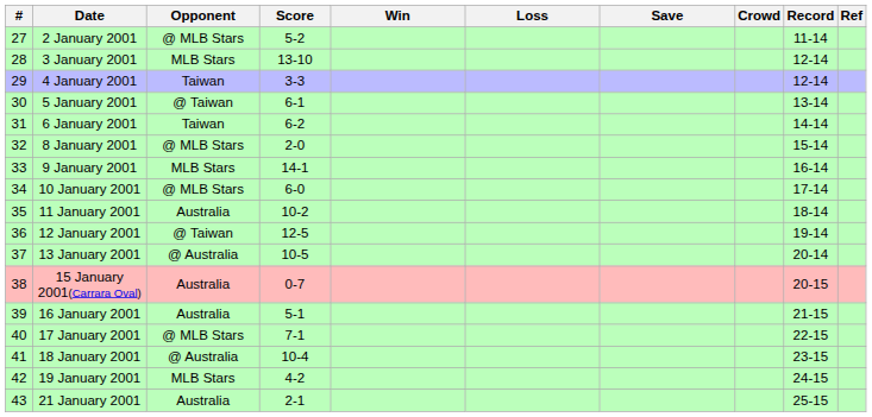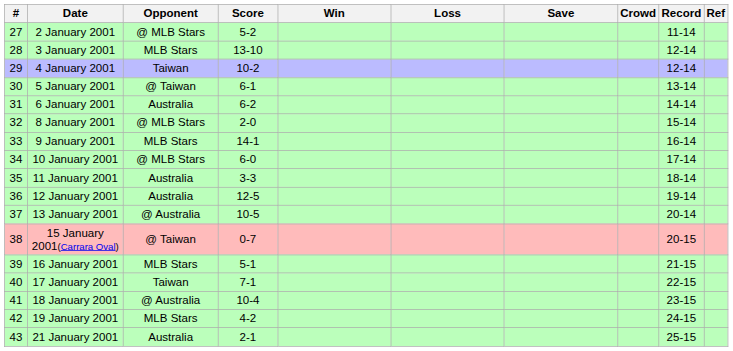 <table class="wikitable" style="text-align:center">
 <tr>
 <th width=25>#</th>
 <th width=125>Date</th>
 <th width=125>Opponent</th>
 <th width=75>Score</th>
 <th width=150>Win</th>
 <th width=150>Loss</th>
 <th width=150>Save</th>
 <th width=50>Crowd</th>
 <th width=50>Record</th>
 <th width=25>Ref</th>
 </tr>
 <tr bgcolor=#bbffbb>
 <td>27</td>
 <td>2 January 2001</td>
 <td>@ MLB Stars</td>
 <td>5-2</td>
 <td></td>
 <td></td>
 <td></td>
 <td></td>
 <td>11-14</td>
 <td></td>
 </tr>
 <tr bgcolor=#bbffbb>
 <td>28</td>
 <td>3 January 2001</td>
 <td>MLB Stars</td>
 <td>13-10</td>
 <td></td>
 <td></td>
 <td></td>
 <td></td>
 <td>12-14</td>
 <td></td>
 </tr>
 <tr bgcolor=#bbbbff>
 <td>29</td>
 <td>4 January 2001</td>
 <td>Taiwan</td>
-<td>3-3</td>
+<td>10-2</td>
 <td></td>
 <td></td>
 <td></td>
 <td></td>
 <td>12-14</td>
 <td></td>
 </tr>
 <tr bgcolor=#bbffbb>
 <td>30</td>
 <td>5 January 2001</td>
 <td>@ Taiwan</td>
 <td>6-1</td>
 <td></td>
 <td></td>
 <td></td>
 <td></td>
 <td>13-14</td>
 <td></td>
 </tr>
 <tr bgcolor=#bbffbb>
 <td>31</td>
 <td>6 January 2001</td>
-<td>Taiwan</td>
+<td>Australia</td>
 <td>6-2</td>
 <td></td>
 <td></td>
 <td></td>
 <td></td>
 <td>14-14</td>
 <td></td>
 </tr>
 <tr bgcolor=#bbffbb>
 <td>32</td>
 <td>8 January 2001</td>
 <td>@ MLB Stars</td>
 <td>2-0</td>
 <td></td>
 <td></td>
 <td></td>
 <td></td>
 <td>15-14</td>
 <td></td>
 </tr>
 <tr bgcolor=#bbffbb>
 <td>33</td>
 <td>9 January 2001</td>
 <td>MLB Stars</td>
 <td>14-1</td>
 <td></td>
 <td></td>
 <td></td>
 <td></td>
 <td>16-14</td>
 <td></td>
 </tr>
 <tr bgcolor=#bbffbb>
 <td>34</td>
 <td>10 January 2001</td>
 <td>@ MLB Stars</td>
 <td>6-0</td>
 <td></td>
 <td></td>
 <td></td>
 <td></td>
 <td>17-14</td>
 <td></td>
 </tr>
 <tr bgcolor=#bbffbb>
 <td>35</td>
 <td>11 January 2001</td>
 <td>Australia</td>
-<td>10-2</td>
+<td>3-3</td>
 <td></td>
 <td></td>
 <td></td>
 <td></td>
 <td>18-14</td>
 <td></td>
 </tr>
 <tr bgcolor=#bbffbb>
 <td>36</td>
 <td>12 January 2001</td>
-<td>@ Taiwan</td>
+<td>Australia</td>
 <td>12-5</td>
 <td></td>
 <td></td>
 <td></td>
 <td></td>
 <td>19-14</td>
 <td></td>
 </tr>
 <tr bgcolor=#bbffbb>
 <td>37</td>
 <td>13 January 2001</td>
 <td>@ Australia</td>
 <td>10-5</td>
 <td></td>
 <td></td>
 <td></td>
 <td></td>
 <td>20-14</td>
 <td></td>
 </tr>
 <tr bgcolor=#ffbbbb>
 <td>38</td>
 <td>15 January 2001<small>(<a href='#'>Carrara Oval</a>)</small></td>
-<td>Australia</td>
+<td>@ Taiwan</td>
 <td>0-7</td>
 <td></td>
 <td></td>
 <td></td>
 <td></td>
 <td>20-15</td>
 <td></td>
 </tr>
 <tr bgcolor=#bbffbb>
 <td>39</td>
 <td>16 January 2001</td>
-<td>Australia</td>
+<td>MLB Stars</td>
 <td>5-1</td>
 <td></td>
 <td></td>
 <td></td>
 <td></td>
 <td>21-15</td>
 <td></td>
 </tr>
 <tr bgcolor=#bbffbb>
 <td>40</td>
 <td>17 January 2001</td>
-<td>@ MLB Stars</td>
+<td>Taiwan</td>
 <td>7-1</td>
 <td></td>
 <td></td>
 <td></td>
 <td></td>
 <td>22-15</td>
 <td></td>
 </tr>
 <tr bgcolor=#bbffbb>
 <td>41</td>
 <td>18 January 2001</td>
 <td>@ Australia</td>
 <td>10-4</td>
 <td></td>
 <td></td>
 <td></td>
 <td></td>
 <td>23-15</td>
 <td></td>
 </tr>
 <tr bgcolor=#bbffbb>
 <td>42</td>
 <td>19 January 2001</td>
 <td>MLB Stars</td>
 <td>4-2</td>
 <td></td>
 <td></td>
 <td></td>
 <td></td>
 <td>24-15</td>
 <td></td>
 </tr>
 <tr bgcolor=#bbffbb>
 <td>43</td>
 <td>21 January 2001</td>
 <td>Australia</td>
 <td>2-1</td>
 <td></td>
 <td></td>
 <td></td>
 <td></td>
 <td>25-15</td>
 <td></td>
 </tr>
 </table>
